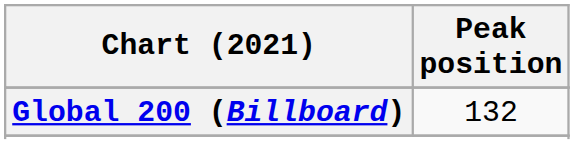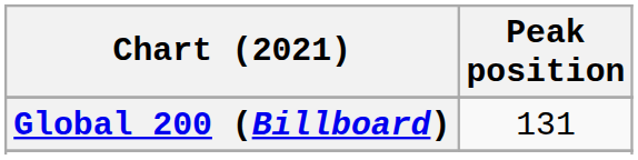 <table class="wikitable sortable plainrowheaders" style="text-align:center">
 <tr>
 <th>Chart (2021)</th>
 <th>Peak<br>position</th>
 </tr>
 <tr>
 </tr>
 <tr>
 <th scope="row"><a href='#'>Global 200</a> (<em><a href='#'>Billboard</a></em>)</th>
-<td>132</td>
+<td>131</td>
 </tr>
 <tr>
 </tr>
 <tr>
 </tr>
 <tr>
 </tr>
 </table>
